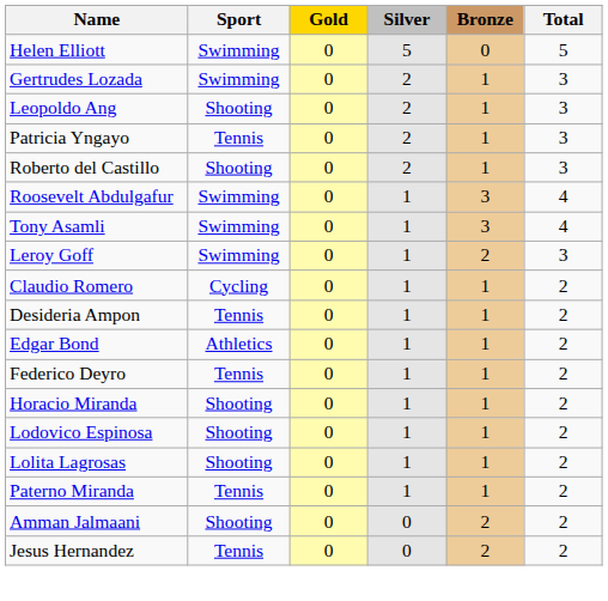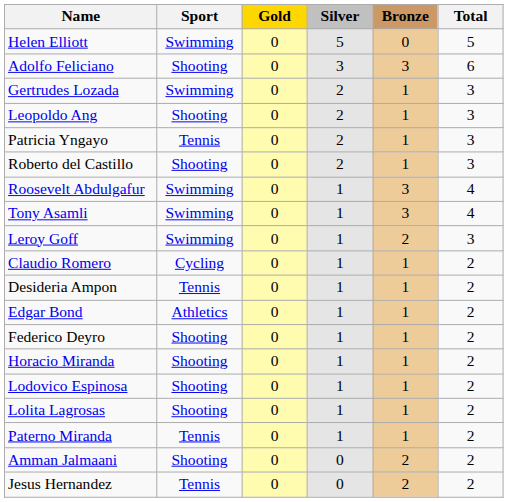 <table class="wikitable" style="text-align:center;">
 <tr>
 <th width=150>Name</th>
 <th width=80>Sport</th>
 <td bgcolor=gold width=60><strong>Gold</strong></td>
 <td bgcolor=silver width=60><strong>Silver</strong></td>
 <td bgcolor=#cc9966 width=60><strong>Bronze</strong></td>
 <th width=60>Total</th>
 </tr>
 <tr>
 <td align=left><a href='#'>Helen Elliott</a></td>
 <td><a href='#'>Swimming</a></td>
 <td bgcolor=#fffcaf>0</td>
 <td bgcolor=#e5e5e5>5</td>
 <td bgcolor=#eecc99>0</td>
 <td>5</td>
+</tr>
+<tr>
+<td align=left><a href='#'>Adolfo Feliciano</a></td>
+<td><a href='#'>Shooting</a></td>
+<td bgcolor=#fffcaf>0</td>
+<td bgcolor=#e5e5e5>3</td>
+<td bgcolor=#eecc99>3</td>
+<td>6</td>
 </tr>
 <tr>
 <td align=left><a href='#'>Gertrudes Lozada</a></td>
 <td><a href='#'>Swimming</a></td>
 <td bgcolor=#fffcaf>0</td>
 <td bgcolor=#e5e5e5>2</td>
 <td bgcolor=#eecc99>1</td>
 <td>3</td>
 </tr>
 <tr>
 <td align=left><a href='#'>Leopoldo Ang</a></td>
 <td><a href='#'>Shooting</a></td>
 <td bgcolor=#fffcaf>0</td>
 <td bgcolor=#e5e5e5>2</td>
 <td bgcolor=#eecc99>1</td>
 <td>3</td>
 </tr>
 <tr>
 <td align=left>Patricia Yngayo</td>
 <td><a href='#'>Tennis</a></td>
 <td bgcolor=#fffcaf>0</td>
 <td bgcolor=#e5e5e5>2</td>
 <td bgcolor=#eecc99>1</td>
 <td>3</td>
 </tr>
 <tr>
 <td align=left>Roberto del Castillo</td>
 <td><a href='#'>Shooting</a></td>
 <td bgcolor=#fffcaf>0</td>
 <td bgcolor=#e5e5e5>2</td>
 <td bgcolor=#eecc99>1</td>
 <td>3</td>
 </tr>
 <tr>
 <td align=left><a href='#'>Roosevelt Abdulgafur</a></td>
 <td><a href='#'>Swimming</a></td>
 <td bgcolor=#fffcaf>0</td>
 <td bgcolor=#e5e5e5>1</td>
 <td bgcolor=#eecc99>3</td>
 <td>4</td>
 </tr>
 <tr>
 <td align=left><a href='#'>Tony Asamli</a></td>
 <td><a href='#'>Swimming</a></td>
 <td bgcolor=#fffcaf>0</td>
 <td bgcolor=#e5e5e5>1</td>
 <td bgcolor=#eecc99>3</td>
 <td>4</td>
 </tr>
 <tr>
 <td align=left><a href='#'>Leroy Goff</a></td>
 <td><a href='#'>Swimming</a></td>
 <td bgcolor=#fffcaf>0</td>
 <td bgcolor=#e5e5e5>1</td>
 <td bgcolor=#eecc99>2</td>
 <td>3</td>
 </tr>
 <tr>
 <td align=left><a href='#'>Claudio Romero</a></td>
 <td><a href='#'>Cycling</a></td>
 <td bgcolor=#fffcaf>0</td>
 <td bgcolor=#e5e5e5>1</td>
 <td bgcolor=#eecc99>1</td>
 <td>2</td>
 </tr>
 <tr>
 <td align=left>Desideria Ampon</td>
 <td><a href='#'>Tennis</a></td>
 <td bgcolor=#fffcaf>0</td>
 <td bgcolor=#e5e5e5>1</td>
 <td bgcolor=#eecc99>1</td>
 <td>2</td>
 </tr>
 <tr>
 <td align=left><a href='#'>Edgar Bond</a></td>
 <td><a href='#'>Athletics</a></td>
 <td bgcolor=#fffcaf>0</td>
 <td bgcolor=#e5e5e5>1</td>
 <td bgcolor=#eecc99>1</td>
 <td>2</td>
 </tr>
 <tr>
 <td align=left>Federico Deyro</td>
-<td><a href='#'>Tennis</a></td>
+<td><a href='#'>Shooting</a></td>
 <td bgcolor=#fffcaf>0</td>
 <td bgcolor=#e5e5e5>1</td>
 <td bgcolor=#eecc99>1</td>
 <td>2</td>
 </tr>
 <tr>
 <td align=left><a href='#'>Horacio Miranda</a></td>
 <td><a href='#'>Shooting</a></td>
 <td bgcolor=#fffcaf>0</td>
 <td bgcolor=#e5e5e5>1</td>
 <td bgcolor=#eecc99>1</td>
 <td>2</td>
 </tr>
 <tr>
 <td align=left><a href='#'>Lodovico Espinosa</a></td>
 <td><a href='#'>Shooting</a></td>
 <td bgcolor=#fffcaf>0</td>
 <td bgcolor=#e5e5e5>1</td>
 <td bgcolor=#eecc99>1</td>
 <td>2</td>
 </tr>
 <tr>
 <td align=left><a href='#'>Lolita Lagrosas</a></td>
 <td><a href='#'>Shooting</a></td>
 <td bgcolor=#fffcaf>0</td>
 <td bgcolor=#e5e5e5>1</td>
 <td bgcolor=#eecc99>1</td>
 <td>2</td>
 </tr>
 <tr>
 <td align=left><a href='#'>Paterno Miranda</a></td>
 <td><a href='#'>Tennis</a></td>
 <td bgcolor=#fffcaf>0</td>
 <td bgcolor=#e5e5e5>1</td>
 <td bgcolor=#eecc99>1</td>
 <td>2</td>
 </tr>
 <tr>
 <td align=left><a href='#'>Amman Jalmaani</a></td>
 <td><a href='#'>Shooting</a></td>
 <td bgcolor=#fffcaf>0</td>
 <td bgcolor=#e5e5e5>0</td>
 <td bgcolor=#eecc99>2</td>
 <td>2</td>
 </tr>
 <tr>
 <td align=left>Jesus Hernandez</td>
 <td><a href='#'>Tennis</a></td>
 <td bgcolor=#fffcaf>0</td>
 <td bgcolor=#e5e5e5>0</td>
 <td bgcolor=#eecc99>2</td>
 <td>2</td>
 </tr>
 </table>
